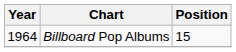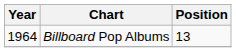 <table class="wikitable">
 <tr>
 <th>Year</th>
 <th>Chart</th>
 <th>Position</th>
 </tr>
 <tr>
 <td>1964</td>
 <td><em>Billboard</em> Pop Albums</td>
-<td>15</td>
+<td>13</td>
 </tr>
 <tr>
 </tr>
 </table>
